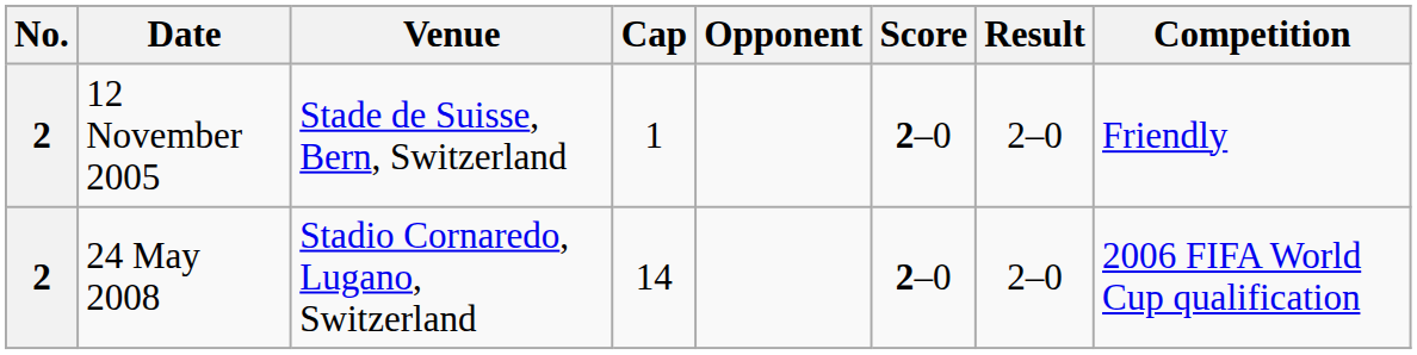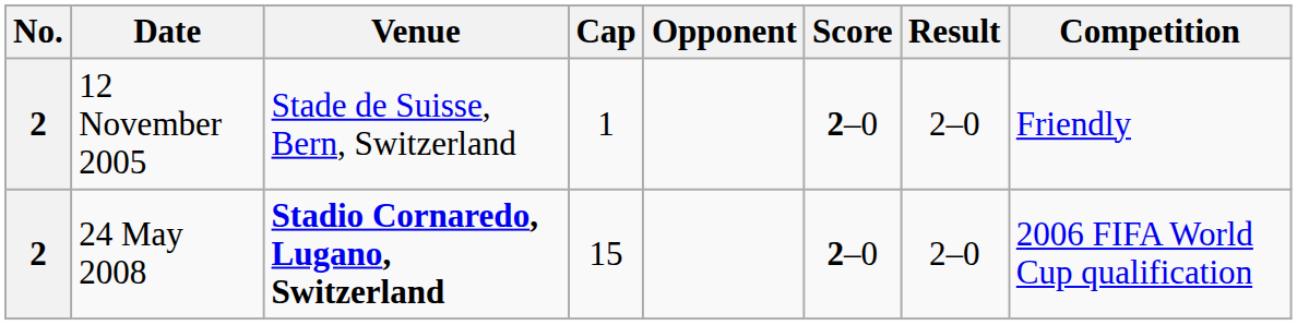 <table class="wikitable sortable plainrowheaders">
 <tr>
 <th scope=col>No.</th>
 <th scope=col data-sort-type=date>Date</th>
 <th scope=col>Venue</th>
 <th scope=col>Cap</th>
 <th scope=col>Opponent</th>
 <th scope=col>Score</th>
 <th scope=col>Result</th>
 <th scope=col>Competition</th>
 </tr>
 <tr>
 <th scope=row>2</th>
 <td>12 November 2005</td>
 <td><a href='#'>Stade de Suisse</a>, <a href='#'>Bern</a>, Switzerland</td>
 <td align=center>1</td>
 <td></td>
 <td align=center><strong>2</strong>–0</td>
 <td align=center>2–0</td>
 <td><a href='#'>Friendly</a></td>
 </tr>
 <tr>
 <th scope=row>2</th>
 <td>24 May 2008</td>
-<td><a href='#'>Stadio Cornaredo</a>, <a href='#'>Lugano</a>, Switzerland</td>
-<td align=center>14</td>
+<td><strong><a href='#'>Stadio Cornaredo</a>, <a href='#'>Lugano</a>, Switzerland</strong></td>
+<td align=center>15</td>
 <td></td>
 <td align=center><strong>2</strong>–0</td>
 <td align=center>2–0</td>
 <td><a href='#'>2006 FIFA World Cup qualification</a></td>
 </tr>
 </table>
